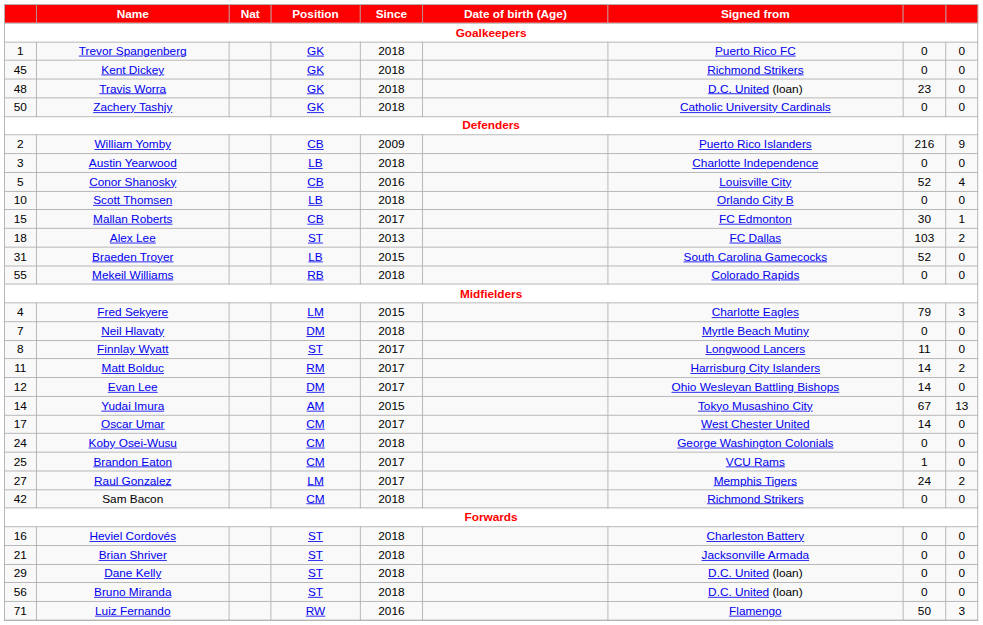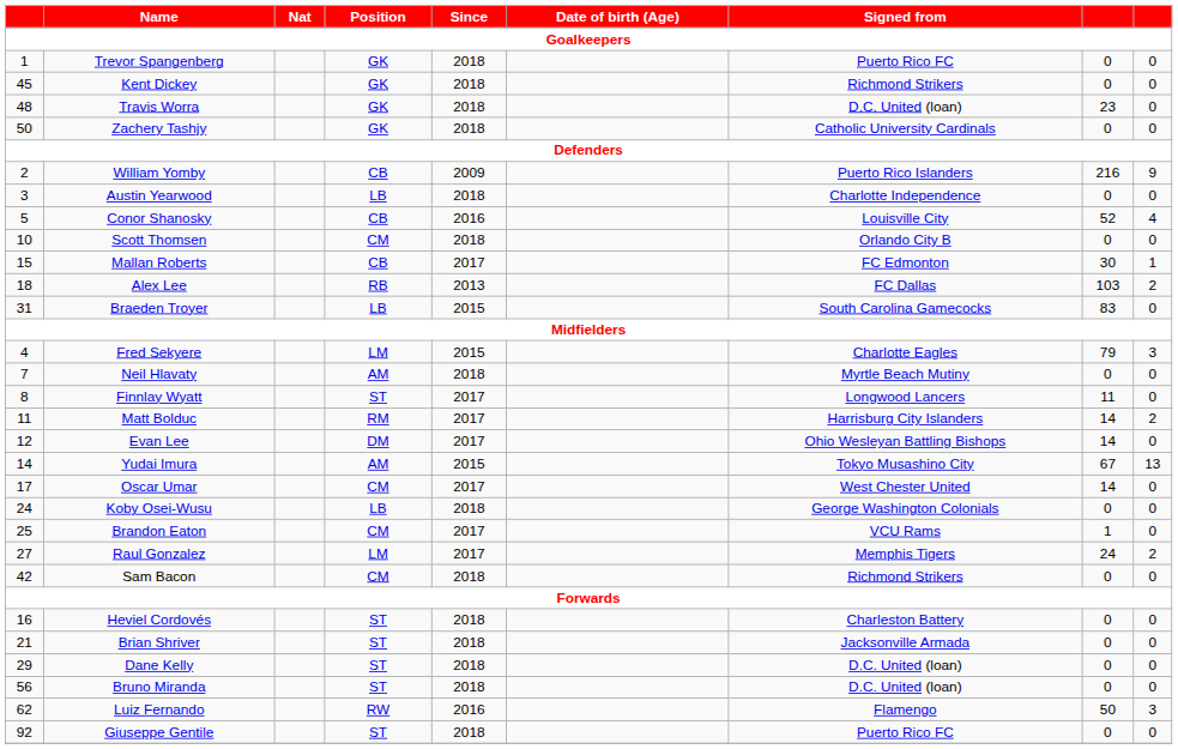 <table class="wikitable" style="text-align:center; font-size:90%; width:75%;">
 <tr>
 <th style="background:#FF0000; color:white; text-align:center;"></th>
 <th style="background:#FF0000; color:white; text-align:center;">Name</th>
 <th style="background:#FF0000; color:white; text-align:center;">Nat</th>
 <th style="background:#FF0000; color:white; text-align:center;">Position</th>
 <th style="background:#FF0000; color:white; text-align:center;">Since</th>
 <th style="background:#FF0000; color:white; text-align:center;">Date of birth (Age)</th>
 <th style="background:#FF0000; color:white; text-align:center;">Signed from</th>
 <th style="background:#FF0000; color:white; text-align:center;"></th>
 <th style="background:#FF0000; color:white; text-align:center;"></th>
 </tr>
 <tr>
 <th colspan="9" style="background:#FFFFFF; color:red; text-align:center;">Goalkeepers</th>
 </tr>
 <tr>
 <td>1</td>
 <td><a href='#'>Trevor Spangenberg</a></td>
 <td></td>
 <td><a href='#'>GK</a></td>
 <td>2018</td>
 <td></td>
 <td> <a href='#'>Puerto Rico FC</a></td>
 <td>0</td>
 <td>0</td>
 </tr>
 <tr>
 <td>45</td>
 <td><a href='#'>Kent Dickey</a></td>
 <td></td>
 <td><a href='#'>GK</a></td>
 <td>2018</td>
 <td></td>
 <td> <a href='#'>Richmond Strikers</a></td>
 <td>0</td>
 <td>0</td>
 </tr>
 <tr>
 <td>48</td>
 <td><a href='#'>Travis Worra</a></td>
 <td></td>
 <td><a href='#'>GK</a></td>
 <td>2018</td>
 <td></td>
 <td> <a href='#'>D.C. United</a> (loan)</td>
 <td>23</td>
 <td>0</td>
 </tr>
 <tr>
 <td>50</td>
 <td><a href='#'>Zachery Tashjy</a></td>
 <td></td>
 <td><a href='#'>GK</a></td>
 <td>2018</td>
 <td></td>
 <td> <a href='#'>Catholic University Cardinals</a></td>
 <td>0</td>
 <td>0</td>
 </tr>
 <tr>
 <th colspan="9" style="background:#FFFFFF; color:red; text-align:center;">Defenders</th>
 </tr>
 <tr>
 <td>2</td>
 <td><a href='#'>William Yomby</a></td>
 <td></td>
 <td><a href='#'>CB</a></td>
 <td>2009</td>
 <td></td>
 <td> <a href='#'>Puerto Rico Islanders</a></td>
 <td>216</td>
 <td>9</td>
 </tr>
 <tr>
 <td>3</td>
 <td><a href='#'>Austin Yearwood</a></td>
 <td></td>
 <td><a href='#'>LB</a></td>
 <td>2018</td>
 <td></td>
 <td> <a href='#'>Charlotte Independence</a></td>
 <td>0</td>
 <td>0</td>
 </tr>
 <tr>
 <td>5</td>
 <td><a href='#'>Conor Shanosky</a></td>
 <td></td>
 <td><a href='#'>CB</a></td>
 <td>2016</td>
 <td></td>
 <td> <a href='#'>Louisville City</a></td>
 <td>52</td>
 <td>4</td>
 </tr>
 <tr>
 <td>10</td>
 <td><a href='#'>Scott Thomsen</a></td>
 <td></td>
-<td><a href='#'>LB</a></td>
+<td><a href='#'>CM</a></td>
 <td>2018</td>
 <td></td>
 <td> <a href='#'>Orlando City B</a></td>
 <td>0</td>
 <td>0</td>
 </tr>
 <tr>
 <td>15</td>
 <td><a href='#'>Mallan Roberts</a></td>
 <td></td>
 <td><a href='#'>CB</a></td>
 <td>2017</td>
 <td></td>
 <td> <a href='#'>FC Edmonton</a></td>
 <td>30</td>
 <td>1</td>
 </tr>
 <tr>
 <td>18</td>
 <td><a href='#'>Alex Lee</a></td>
 <td></td>
-<td><a href='#'>ST</a></td>
+<td><a href='#'>RB</a></td>
 <td>2013</td>
 <td></td>
 <td> <a href='#'>FC Dallas</a></td>
 <td>103</td>
 <td>2</td>
 </tr>
 <tr>
 <td>31</td>
 <td><a href='#'>Braeden Troyer</a></td>
 <td></td>
 <td><a href='#'>LB</a></td>
 <td>2015</td>
 <td></td>
 <td> <a href='#'>South Carolina Gamecocks</a></td>
-<td>52</td>
-<td>0</td>
-</tr>
-<tr>
-<td>55</td>
-<td><a href='#'>Mekeil Williams</a></td>
-<td></td>
-<td><a href='#'>RB</a></td>
-<td>2018</td>
-<td></td>
-<td> <a href='#'>Colorado Rapids</a></td>
-<td>0</td>
+<td>83</td>
 <td>0</td>
 </tr>
 <tr>
 <th colspan="9" style="background:#FFFFFF; color:red; text-align:center;">Midfielders</th>
 </tr>
 <tr>
 <td>4</td>
 <td><a href='#'>Fred Sekyere</a></td>
 <td></td>
 <td><a href='#'>LM</a></td>
 <td>2015</td>
 <td></td>
 <td> <a href='#'>Charlotte Eagles</a></td>
 <td>79</td>
 <td>3</td>
 </tr>
 <tr>
 <td>7</td>
 <td><a href='#'>Neil Hlavaty</a></td>
 <td></td>
-<td><a href='#'>DM</a></td>
+<td><a href='#'>AM</a></td>
 <td>2018</td>
 <td></td>
 <td> <a href='#'>Myrtle Beach Mutiny</a></td>
 <td>0</td>
 <td>0</td>
 </tr>
 <tr>
 <td>8</td>
 <td><a href='#'>Finnlay Wyatt</a></td>
 <td></td>
 <td><a href='#'>ST</a></td>
 <td>2017</td>
 <td></td>
 <td> <a href='#'>Longwood Lancers</a></td>
 <td>11</td>
 <td>0</td>
 </tr>
 <tr>
 <td>11</td>
 <td><a href='#'>Matt Bolduc</a></td>
 <td></td>
 <td><a href='#'>RM</a></td>
 <td>2017</td>
 <td></td>
 <td> <a href='#'>Harrisburg City Islanders</a></td>
 <td>14</td>
 <td>2</td>
 </tr>
 <tr>
 <td>12</td>
 <td><a href='#'>Evan Lee</a></td>
 <td></td>
 <td><a href='#'>DM</a></td>
 <td>2017</td>
 <td></td>
 <td> <a href='#'>Ohio Wesleyan Battling Bishops</a></td>
 <td>14</td>
 <td>0</td>
 </tr>
 <tr>
 <td>14</td>
 <td><a href='#'>Yudai Imura</a></td>
 <td></td>
 <td><a href='#'>AM</a></td>
 <td>2015</td>
 <td></td>
 <td> <a href='#'>Tokyo Musashino City</a></td>
 <td>67</td>
 <td>13</td>
 </tr>
 <tr>
 <td>17</td>
 <td><a href='#'>Oscar Umar</a></td>
 <td></td>
 <td><a href='#'>CM</a></td>
 <td>2017</td>
 <td></td>
 <td> <a href='#'>West Chester United</a></td>
 <td>14</td>
 <td>0</td>
 </tr>
 <tr>
 <td>24</td>
 <td><a href='#'>Koby Osei-Wusu</a></td>
 <td></td>
-<td><a href='#'>CM</a></td>
+<td><a href='#'>LB</a></td>
 <td>2018</td>
 <td></td>
 <td> <a href='#'>George Washington Colonials</a></td>
 <td>0</td>
 <td>0</td>
 </tr>
 <tr>
 <td>25</td>
 <td><a href='#'>Brandon Eaton</a></td>
 <td></td>
 <td><a href='#'>CM</a></td>
 <td>2017</td>
 <td></td>
 <td> <a href='#'>VCU Rams</a></td>
 <td>1</td>
 <td>0</td>
 </tr>
 <tr>
 <td>27</td>
 <td><a href='#'>Raul Gonzalez</a></td>
 <td></td>
 <td><a href='#'>LM</a></td>
 <td>2017</td>
 <td></td>
 <td> <a href='#'>Memphis Tigers</a></td>
 <td>24</td>
 <td>2</td>
 </tr>
 <tr>
 <td>42</td>
 <td>Sam Bacon</td>
 <td></td>
 <td><a href='#'>CM</a></td>
 <td>2018</td>
 <td></td>
 <td> <a href='#'>Richmond Strikers</a></td>
 <td>0</td>
 <td>0</td>
 </tr>
 <tr>
 <th colspan="9" style="background:#FFFFFF; color:red; text-align:center;">Forwards</th>
 </tr>
 <tr>
 <td>16</td>
 <td><a href='#'>Heviel Cordovés</a></td>
 <td></td>
 <td><a href='#'>ST</a></td>
 <td>2018</td>
 <td></td>
 <td> <a href='#'>Charleston Battery</a></td>
 <td>0</td>
 <td>0</td>
 </tr>
 <tr>
 <td>21</td>
 <td><a href='#'>Brian Shriver</a></td>
 <td></td>
 <td><a href='#'>ST</a></td>
 <td>2018</td>
 <td></td>
 <td> <a href='#'>Jacksonville Armada</a></td>
 <td>0</td>
 <td>0</td>
 </tr>
 <tr>
 <td>29</td>
 <td><a href='#'>Dane Kelly</a></td>
 <td></td>
 <td><a href='#'>ST</a></td>
 <td>2018</td>
 <td></td>
 <td> <a href='#'>D.C. United</a> (loan)</td>
 <td>0</td>
 <td>0</td>
 </tr>
 <tr>
 <td>56</td>
 <td><a href='#'>Bruno Miranda</a></td>
 <td></td>
 <td><a href='#'>ST</a></td>
 <td>2018</td>
 <td></td>
 <td> <a href='#'>D.C. United</a> (loan)</td>
 <td>0</td>
 <td>0</td>
 </tr>
 <tr>
-<td>71</td>
+<td>62</td>
 <td><a href='#'>Luiz Fernando</a></td>
 <td></td>
 <td><a href='#'>RW</a></td>
 <td>2016</td>
 <td></td>
 <td> <a href='#'>Flamengo</a></td>
 <td>50</td>
 <td>3</td>
 </tr>
 <tr>
+<td>92</td>
+<td><a href='#'>Giuseppe Gentile</a></td>
+<td></td>
+<td><a href='#'>ST</a></td>
+<td>2018</td>
+<td></td>
+<td> <a href='#'>Puerto Rico FC</a></td>
+<td>0</td>
+<td>0</td>
+</tr>
+<tr>
 </tr>
 </table>
